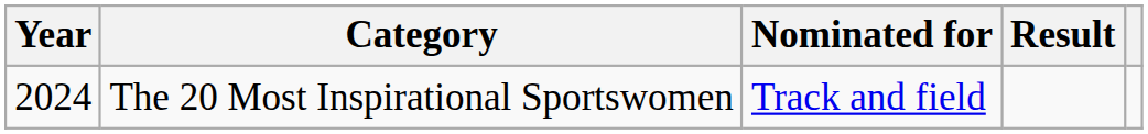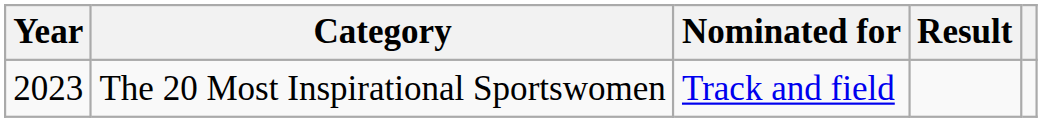 <table class="wikitable plainrowheaders">
 <tr>
 <th scope="col">Year</th>
 <th scope="col">Category</th>
 <th scope="col">Nominated for</th>
 <th scope="col">Result</th>
 <th scope="col"></th>
 </tr>
 <tr>
-<td align="center">2024</td>
+<td align="center">2023</td>
 <td>The 20 Most Inspirational Sportswomen</td>
 <td rowspan = "2"><a href='#'>Track and field</a></td>
 <td></td>
 <td></td>
 </tr>
 </table>
